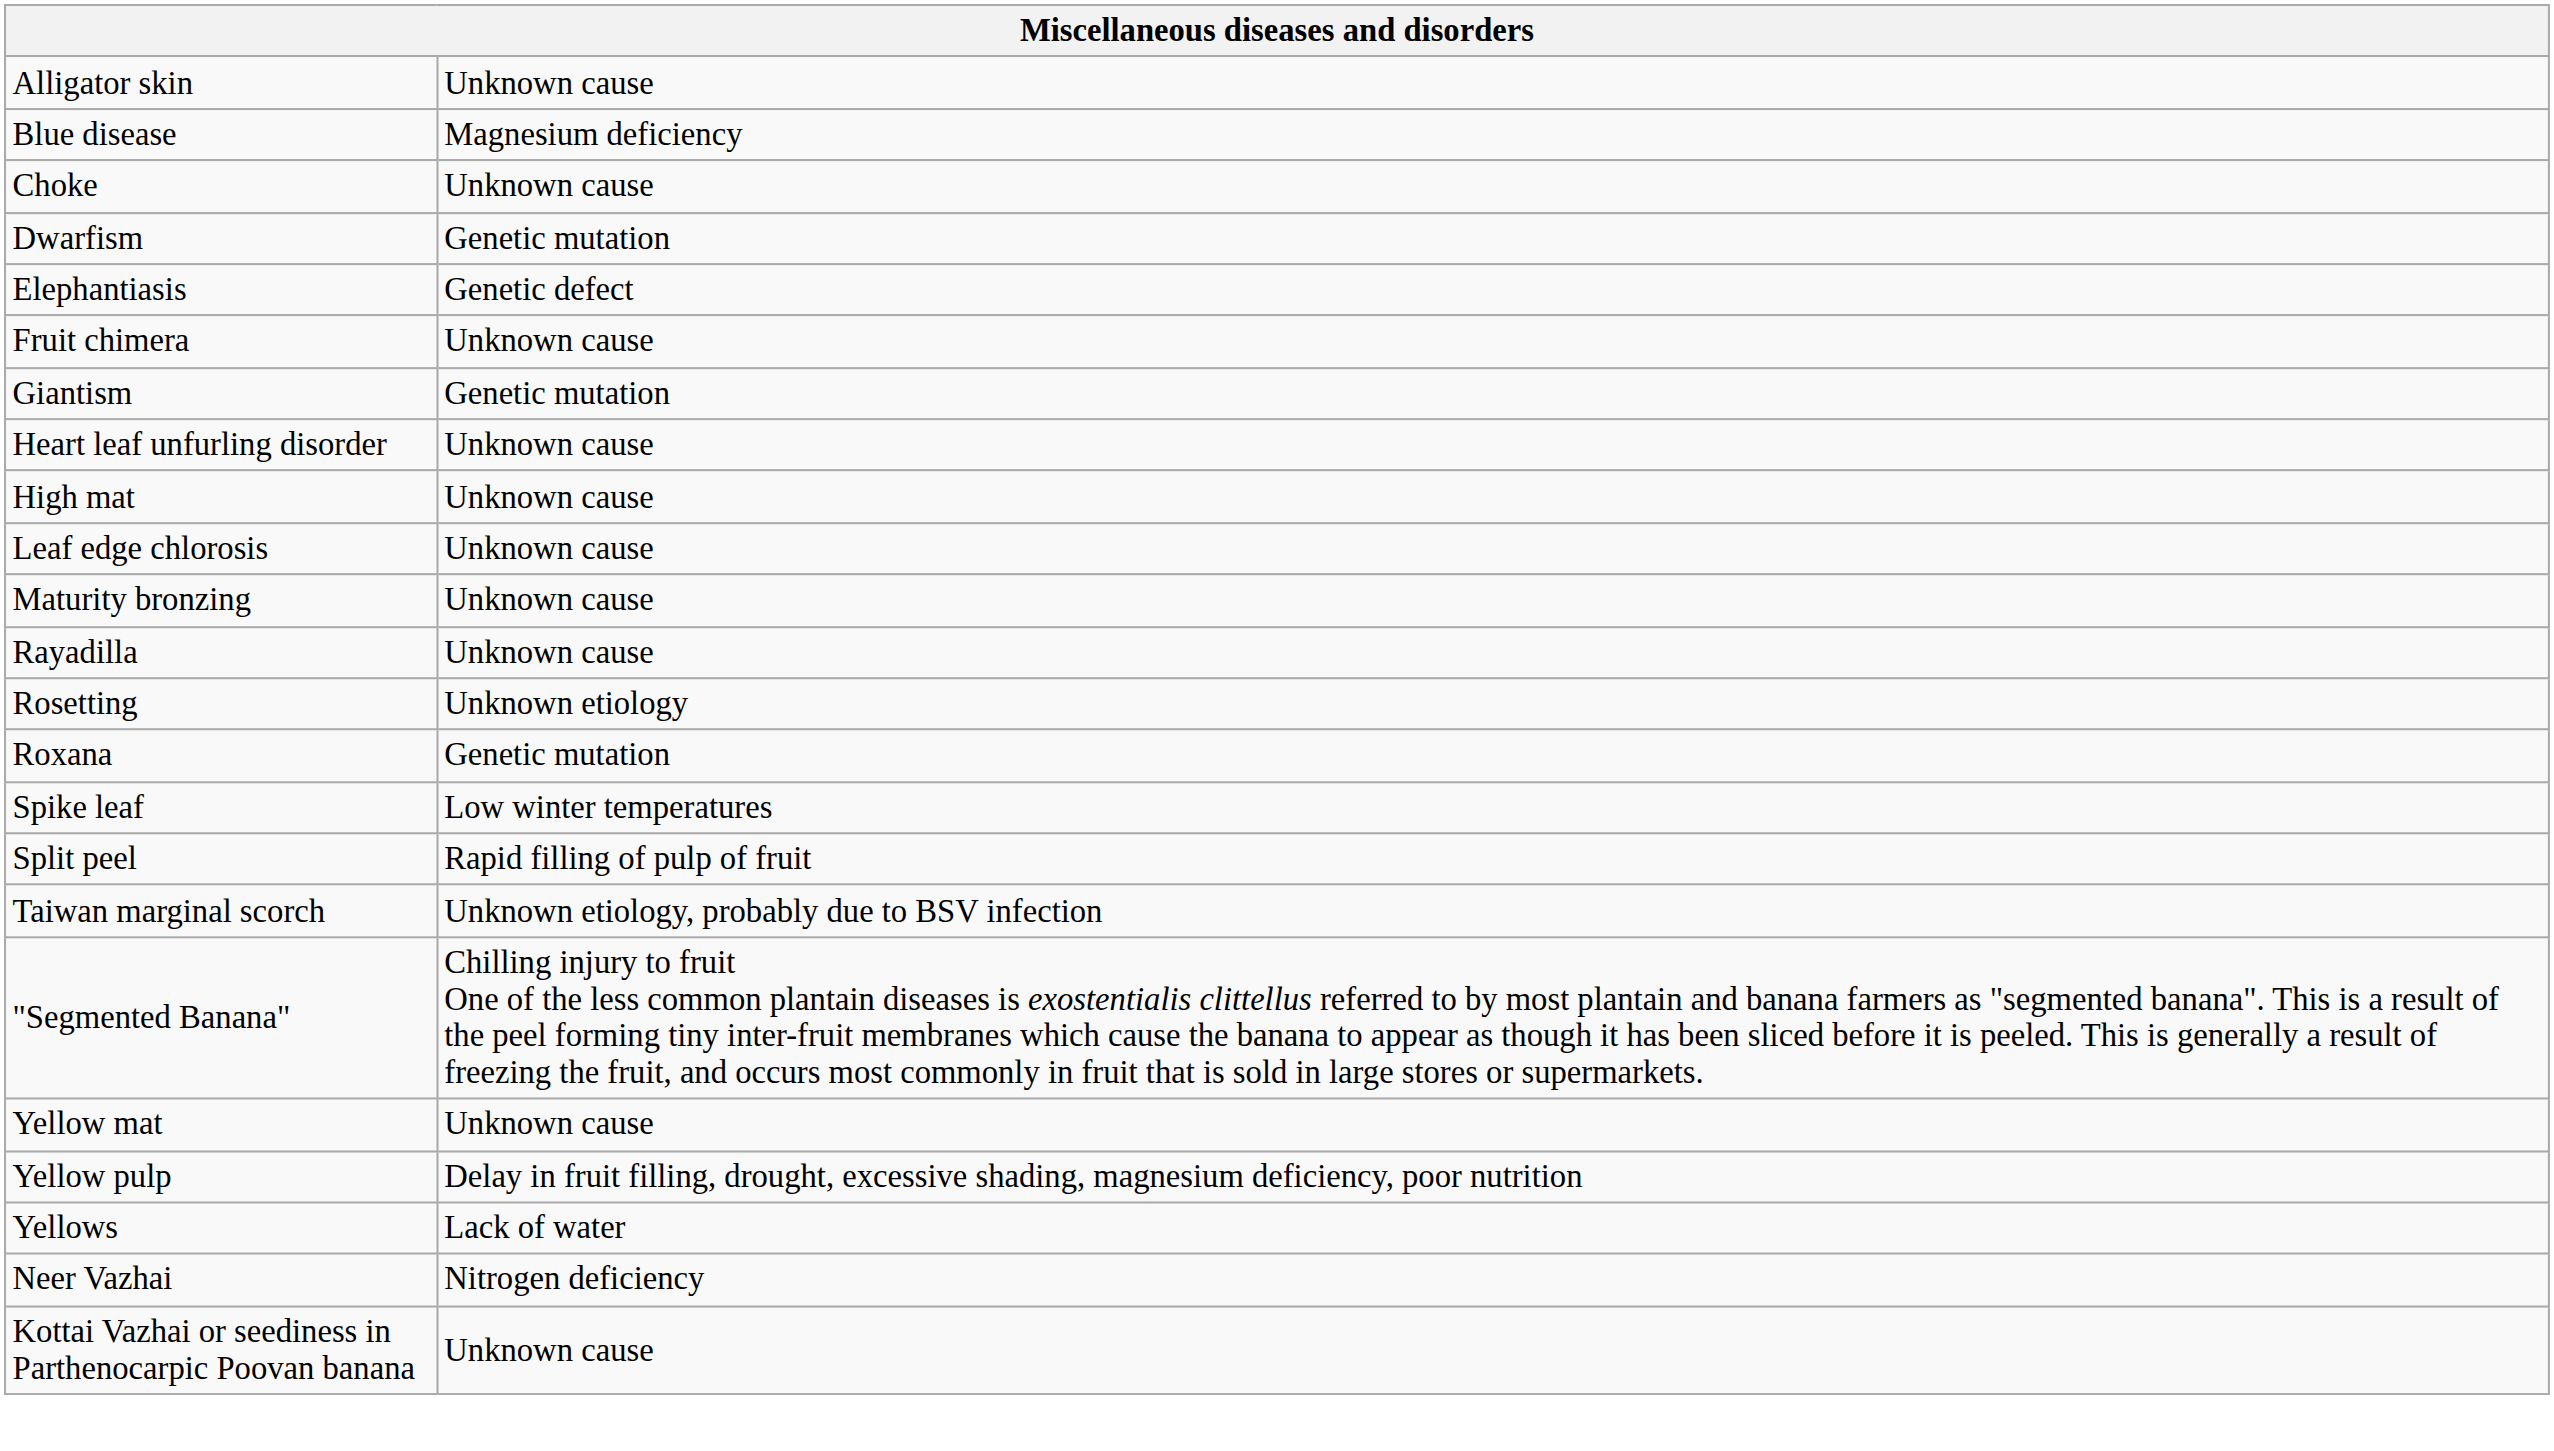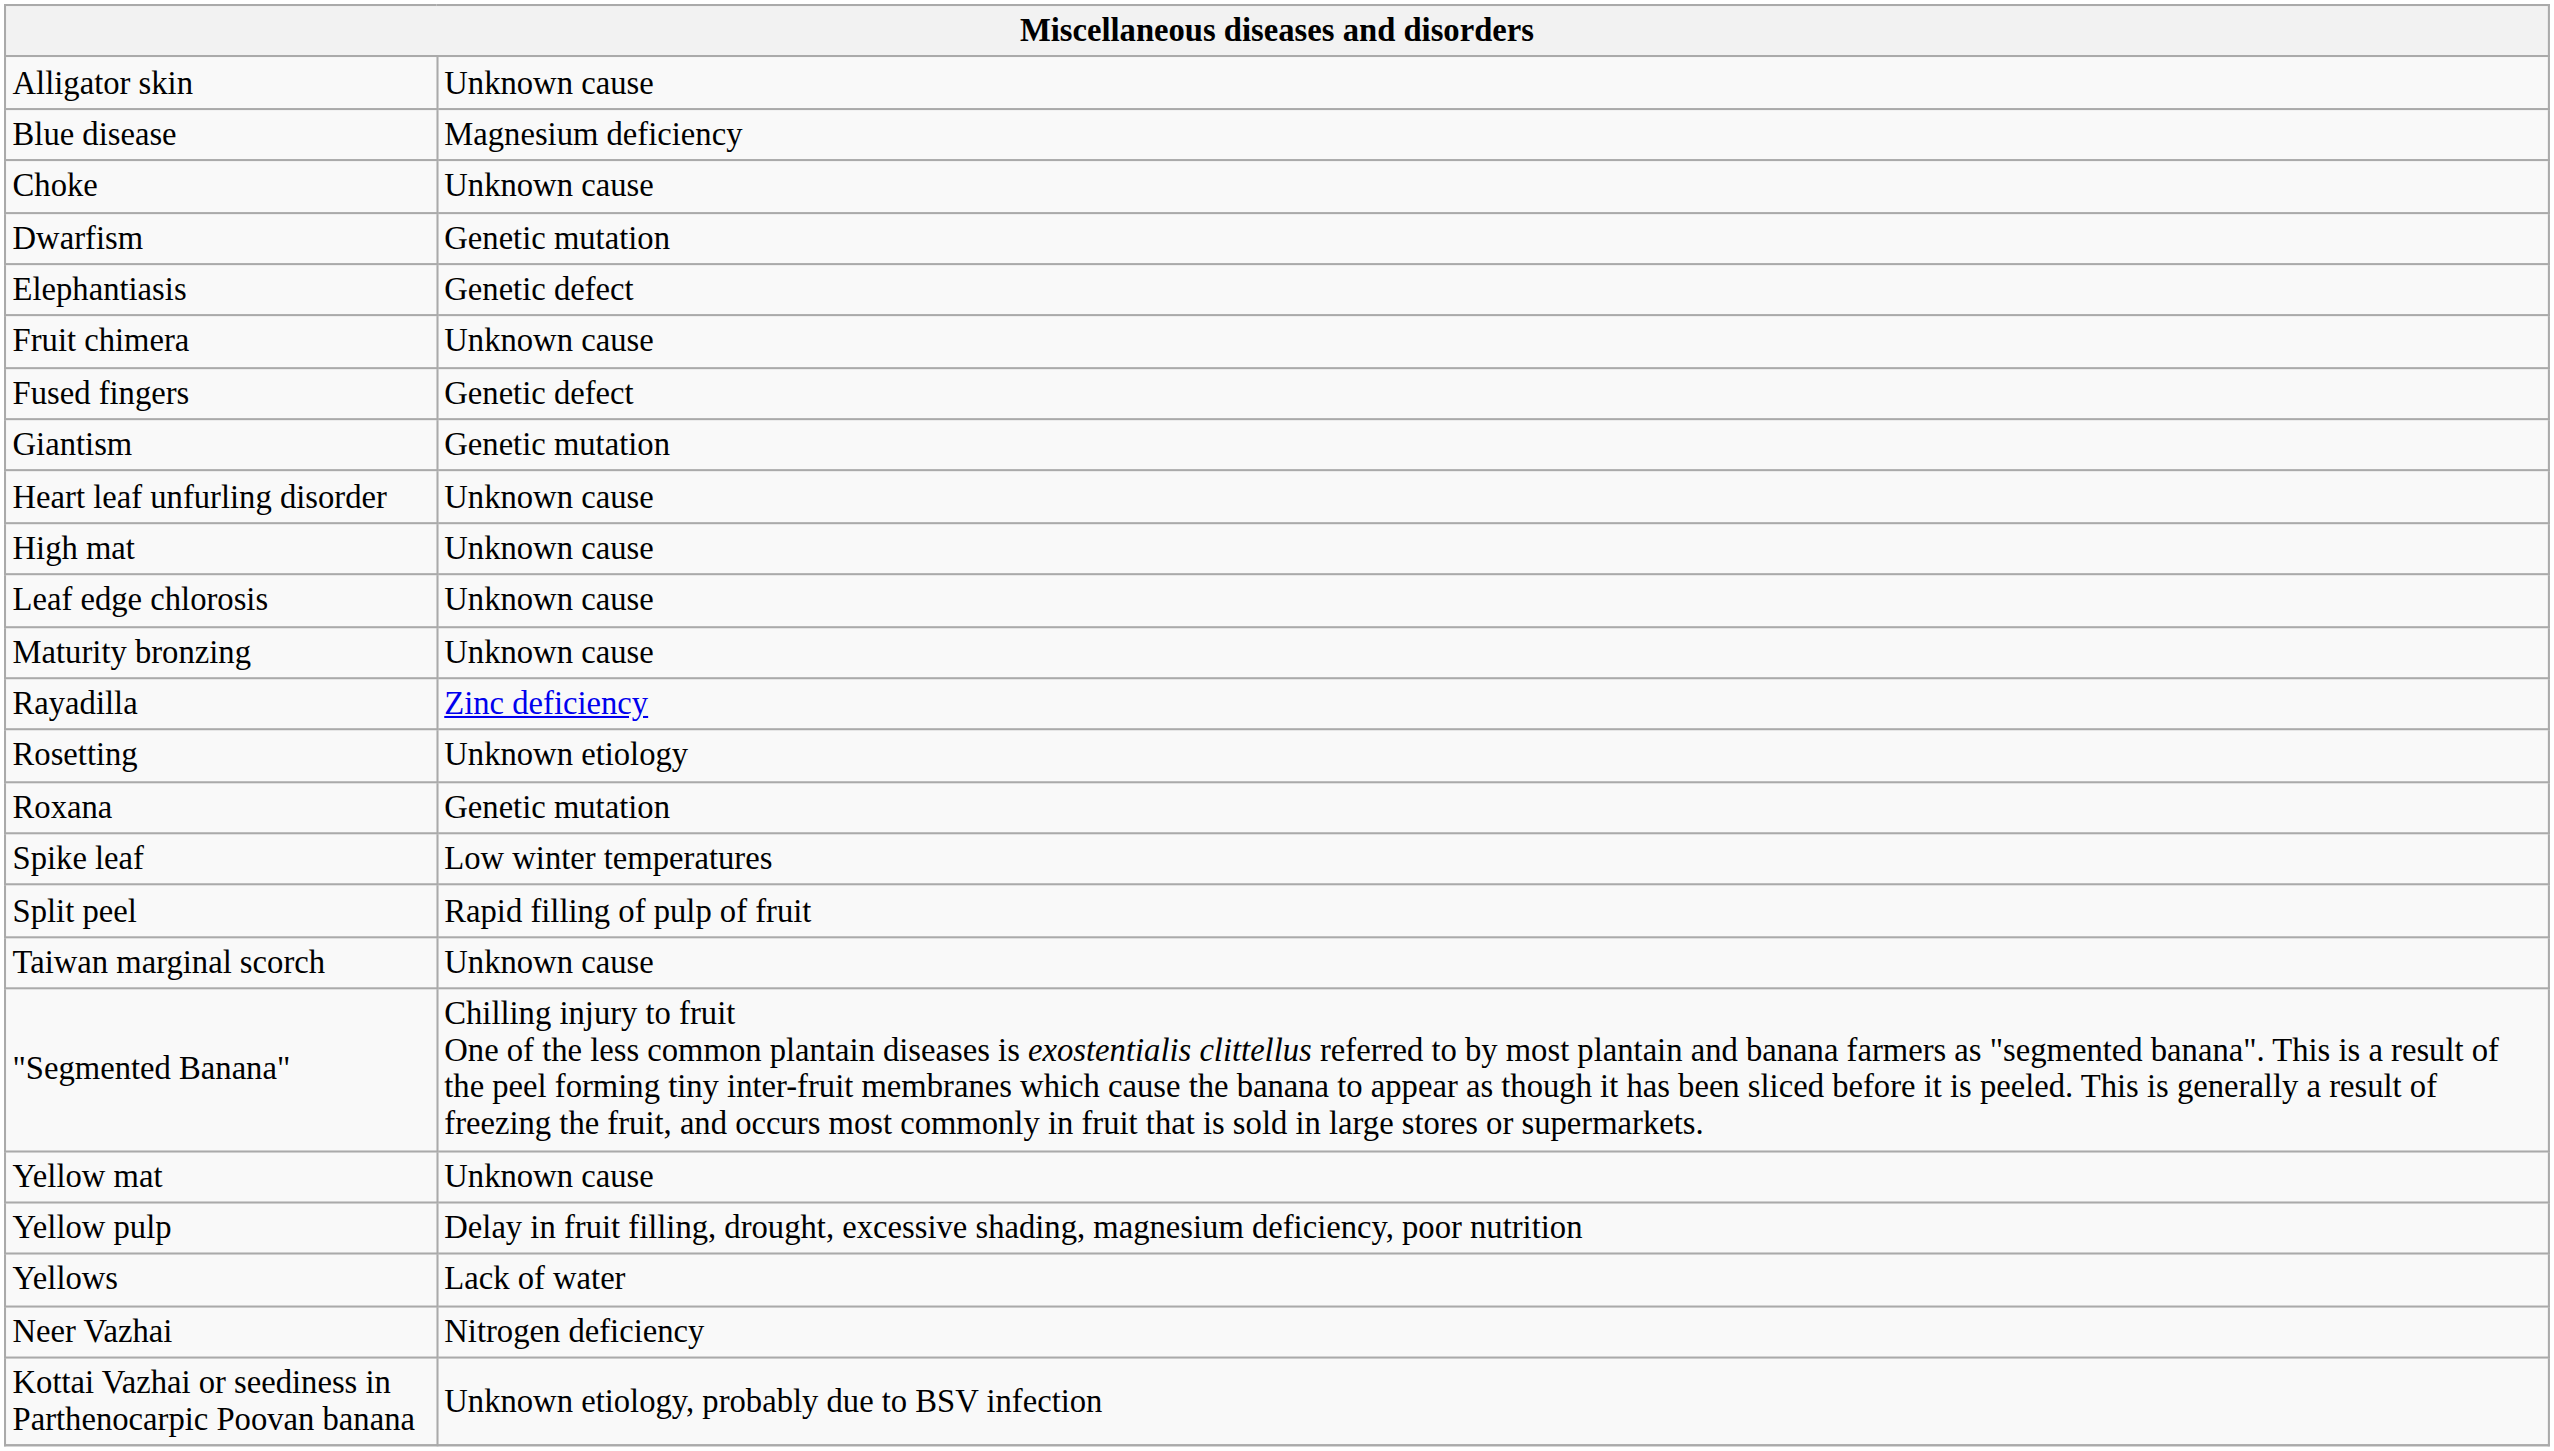 <table class="wikitable" style="clear">
 <tr>
 <th colspan=2><strong>Miscellaneous diseases and disorders</strong><br></th>
 </tr>
 <tr>
 <td>Alligator skin</td>
 <td>Unknown cause</td>
 </tr>
 <tr>
 <td>Blue disease</td>
 <td>Magnesium deficiency</td>
 </tr>
 <tr>
 <td>Choke</td>
 <td>Unknown cause</td>
 </tr>
 <tr>
 <td>Dwarfism</td>
 <td>Genetic mutation</td>
 </tr>
 <tr>
 <td>Elephantiasis</td>
 <td>Genetic defect</td>
 </tr>
 <tr>
 <td>Fruit chimera</td>
 <td>Unknown cause</td>
 </tr>
 <tr>
+<td>Fused fingers</td>
+<td>Genetic defect</td>
+</tr>
+<tr>
 <td>Giantism</td>
 <td>Genetic mutation</td>
 </tr>
 <tr>
 <td>Heart leaf unfurling disorder</td>
 <td>Unknown cause</td>
 </tr>
 <tr>
 <td>High mat</td>
 <td>Unknown cause</td>
 </tr>
 <tr>
 <td>Leaf edge chlorosis</td>
 <td>Unknown cause</td>
 </tr>
 <tr>
 <td>Maturity bronzing</td>
 <td>Unknown cause</td>
 </tr>
 <tr>
 <td>Rayadilla</td>
-<td>Unknown cause</td>
+<td><a href='#'>Zinc deficiency</a></td>
 </tr>
 <tr>
 <td>Rosetting</td>
 <td>Unknown etiology</td>
 </tr>
 <tr>
 <td>Roxana</td>
 <td>Genetic mutation</td>
 </tr>
 <tr>
 <td>Spike leaf</td>
 <td>Low winter temperatures</td>
 </tr>
 <tr>
 <td>Split peel</td>
 <td>Rapid filling of pulp of fruit</td>
 </tr>
 <tr>
 <td>Taiwan marginal scorch</td>
-<td>Unknown etiology, probably due to BSV infection</td>
+<td>Unknown cause</td>
 </tr>
 <tr>
 <td>"Segmented Banana"</td>
 <td>Chilling injury to fruit<br>One of the less common plantain diseases is <em>exostentialis clittellus</em> referred to by most plantain and banana farmers as "segmented banana". This is a result of the peel forming tiny inter-fruit membranes which cause the banana to appear as though it has been sliced before it is peeled. This is generally a result of freezing the fruit, and occurs most commonly in fruit that is sold in large stores or supermarkets.</td>
 </tr>
 <tr>
 <td>Yellow mat</td>
 <td>Unknown cause</td>
 </tr>
 <tr>
 <td>Yellow pulp</td>
 <td>Delay in fruit filling, drought, excessive shading, magnesium deficiency, poor nutrition</td>
 </tr>
 <tr>
 <td>Yellows</td>
 <td>Lack of water</td>
 </tr>
 <tr>
 <td>Neer Vazhai</td>
 <td>Nitrogen deficiency</td>
 </tr>
 <tr>
 <td>Kottai Vazhai or seediness in Parthenocarpic Poovan banana</td>
-<td>Unknown cause</td>
+<td>Unknown etiology, probably due to BSV infection</td>
 </tr>
 <tr>
 </tr>
 </table>
